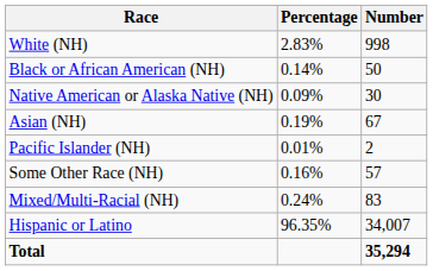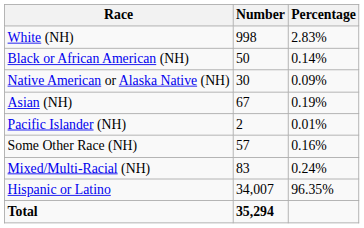 <table class="wikitable">
 <tr>
 <th>Race</th>
+<th>Number</th>
 <th>Percentage</th>
-<th>Number</th>
 </tr>
 <tr>
 <td><a href='#'>White</a> (NH)</td>
+<td>998</td>
 <td>2.83%</td>
-<td>998</td>
 </tr>
 <tr>
 <td><a href='#'>Black or African American</a> (NH)</td>
+<td>50</td>
 <td>0.14%</td>
-<td>50</td>
 </tr>
 <tr>
 <td><a href='#'>Native American</a> or <a href='#'>Alaska Native</a> (NH)</td>
+<td>30</td>
 <td>0.09%</td>
-<td>30</td>
 </tr>
 <tr>
 <td><a href='#'>Asian</a> (NH)</td>
+<td>67</td>
 <td>0.19%</td>
-<td>67</td>
 </tr>
 <tr>
 <td><a href='#'>Pacific Islander</a> (NH)</td>
+<td>2</td>
 <td>0.01%</td>
-<td>2</td>
 </tr>
 <tr>
 <td>Some Other Race (NH)</td>
+<td>57</td>
 <td>0.16%</td>
-<td>57</td>
 </tr>
 <tr>
 <td><a href='#'>Mixed/Multi-Racial</a> (NH)</td>
+<td>83</td>
 <td>0.24%</td>
-<td>83</td>
 </tr>
 <tr>
 <td><a href='#'>Hispanic or Latino</a></td>
+<td>34,007</td>
 <td>96.35%</td>
-<td>34,007</td>
 </tr>
 <tr>
 <td><strong>Total</strong></td>
+<td><strong>35,294</strong></td>
 <td></td>
-<td><strong>35,294</strong></td>
 </tr>
 </table>
